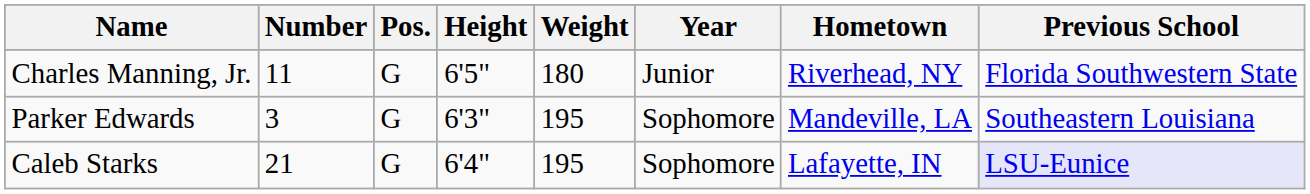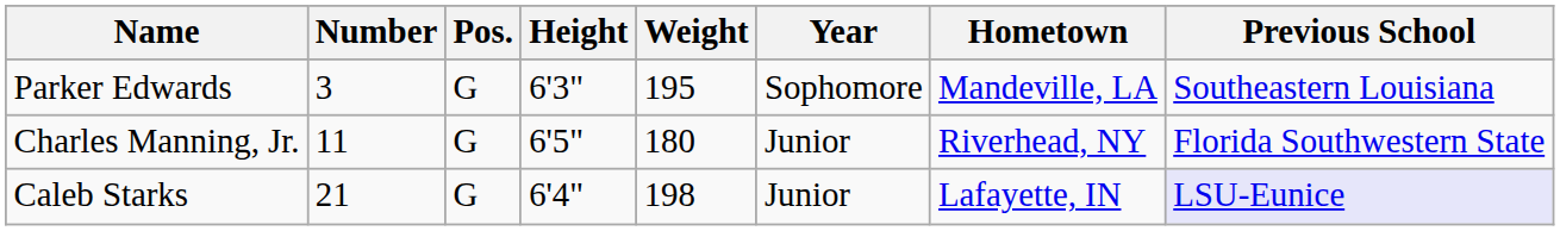 <table class="wikitable sortable" border="1">
 <tr>
 <th>Name</th>
 <th>Number</th>
 <th>Pos.</th>
 <th>Height</th>
 <th>Weight</th>
 <th>Year</th>
 <th>Hometown</th>
 <th class="unsortable">Previous School</th>
 </tr>
 <tr>
+<td>Parker Edwards</td>
+<td>3</td>
+<td>G</td>
+<td>6'3"</td>
+<td>195</td>
+<td>Sophomore</td>
+<td><a href='#'>Mandeville, LA</a></td>
+<td><a href='#'>Southeastern Louisiana</a></td>
+</tr>
+<tr>
 <td>Charles Manning, Jr.</td>
 <td>11</td>
 <td>G</td>
 <td>6'5"</td>
 <td>180</td>
 <td>Junior</td>
 <td><a href='#'>Riverhead, NY</a></td>
 <td><a href='#'>Florida Southwestern State</a></td>
 </tr>
 <tr>
-<td>Parker Edwards</td>
-<td>3</td>
-<td>G</td>
-<td>6'3"</td>
-<td>195</td>
-<td>Sophomore</td>
-<td><a href='#'>Mandeville, LA</a></td>
-<td><a href='#'>Southeastern Louisiana</a></td>
-</tr>
-<tr>
 <td>Caleb Starks</td>
 <td>21</td>
 <td>G</td>
 <td>6'4"</td>
-<td>195</td>
-<td>Sophomore</td>
+<td>198</td>
+<td>Junior</td>
 <td><a href='#'>Lafayette, IN</a></td>
 <td style="background: lavender;"><a href='#'>LSU-Eunice</a></td>
 </tr>
 </table>
